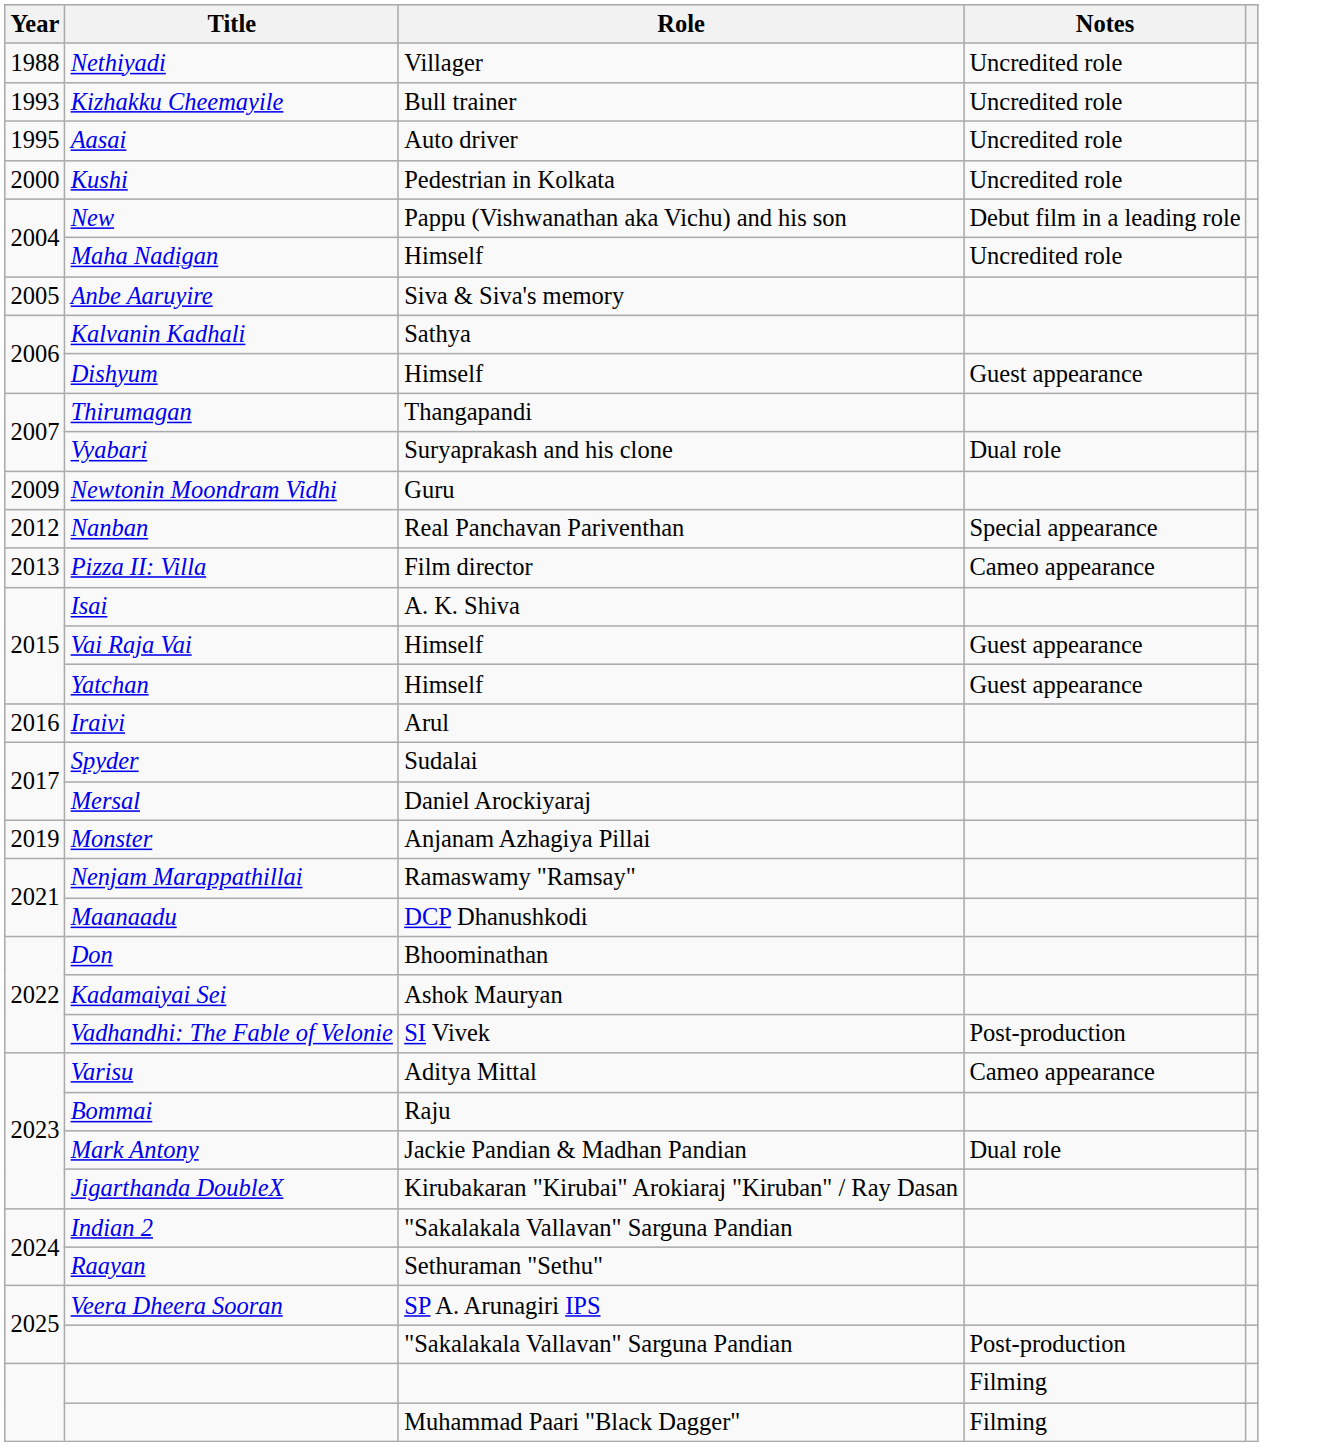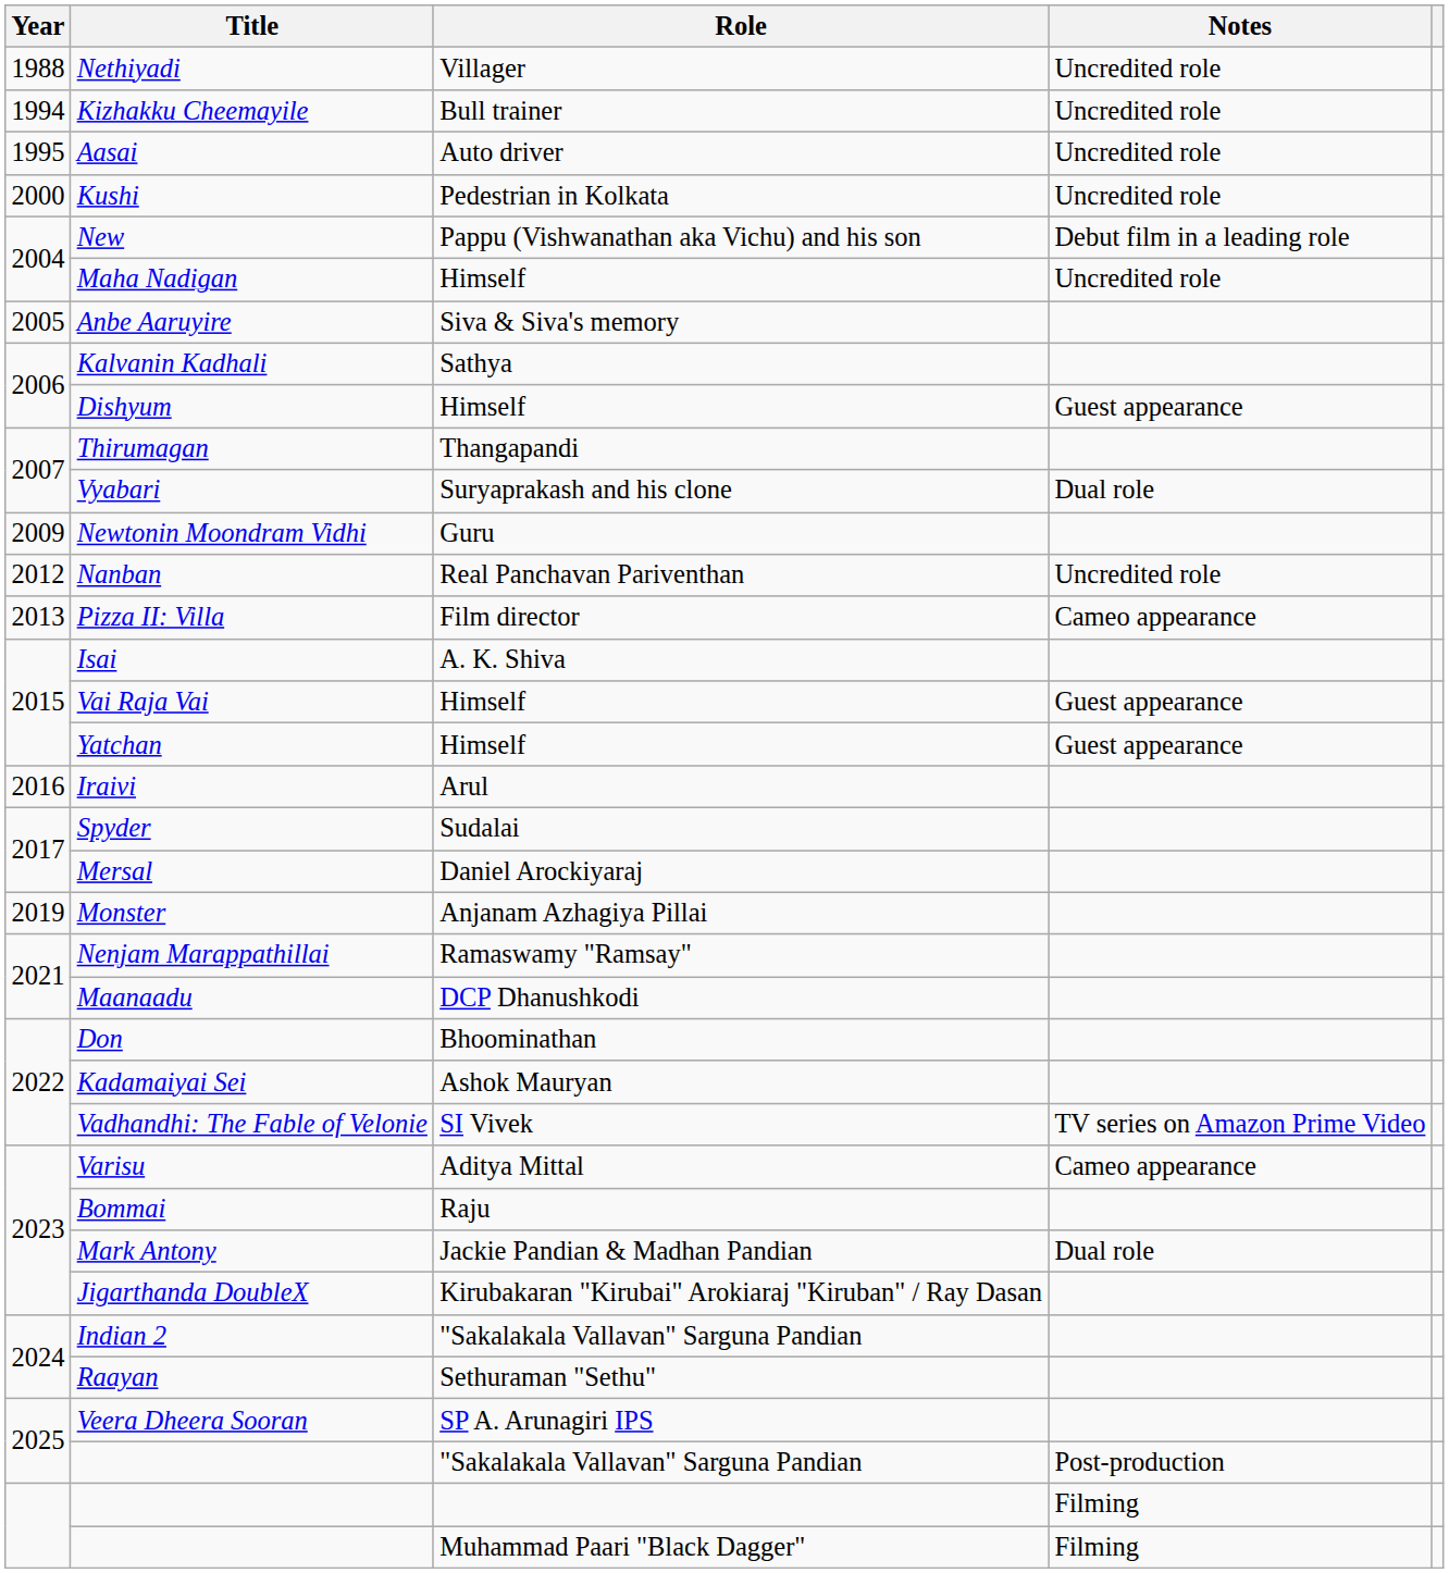 <table class="wikitable sortable">
 <tr>
 <th scope="col">Year</th>
 <th scope="col">Title</th>
 <th scope="col">Role</th>
 <th class="unsortable" scope="col">Notes</th>
 <th class="unsortable" scope="col"></th>
 </tr>
 <tr>
 <td>1988</td>
 <td><em><a href='#'>Nethiyadi</a></em></td>
 <td>Villager</td>
 <td>Uncredited role</td>
 <td></td>
 </tr>
 <tr>
-<td>1993</td>
+<td>1994</td>
 <td><em><a href='#'>Kizhakku Cheemayile</a></em></td>
 <td>Bull trainer</td>
 <td>Uncredited role</td>
 <td></td>
 </tr>
 <tr>
 <td>1995</td>
 <td><em><a href='#'>Aasai</a></em></td>
 <td>Auto driver</td>
 <td>Uncredited role</td>
 <td></td>
 </tr>
 <tr>
 <td>2000</td>
 <td><em><a href='#'>Kushi</a></em></td>
 <td>Pedestrian in Kolkata</td>
 <td>Uncredited role</td>
 <td></td>
 </tr>
 <tr>
 <td rowspan="2">2004</td>
 <td><em><a href='#'>New</a></em></td>
 <td>Pappu (Vishwanathan aka Vichu) and his son</td>
 <td>Debut film in a leading role</td>
 <td></td>
 </tr>
 <tr>
 <td><em><a href='#'>Maha Nadigan</a></em></td>
 <td>Himself</td>
 <td>Uncredited role</td>
 <td></td>
 </tr>
 <tr>
 <td>2005</td>
 <td><em><a href='#'>Anbe Aaruyire</a></em></td>
 <td>Siva & Siva's memory</td>
 <td></td>
 <td></td>
 </tr>
 <tr>
 <td rowspan="2">2006</td>
 <td><em><a href='#'>Kalvanin Kadhali</a></em></td>
 <td>Sathya</td>
 <td></td>
 <td></td>
 </tr>
 <tr>
 <td><em><a href='#'>Dishyum</a></em></td>
 <td>Himself</td>
 <td>Guest appearance</td>
 <td></td>
 </tr>
 <tr>
 <td rowspan="2">2007</td>
 <td><em><a href='#'>Thirumagan</a></em></td>
 <td>Thangapandi</td>
 <td></td>
 <td></td>
 </tr>
 <tr>
 <td><em><a href='#'>Vyabari</a></em></td>
 <td>Suryaprakash and his clone</td>
 <td>Dual role</td>
 <td></td>
 </tr>
 <tr>
 <td>2009</td>
 <td><em><a href='#'>Newtonin Moondram Vidhi</a></em></td>
 <td>Guru</td>
 <td></td>
 <td></td>
 </tr>
 <tr>
 <td>2012</td>
 <td><em><a href='#'>Nanban</a></em></td>
 <td>Real Panchavan Pariventhan</td>
-<td>Special appearance</td>
+<td>Uncredited role</td>
 <td></td>
 </tr>
 <tr>
 <td>2013</td>
 <td><em><a href='#'>Pizza II: Villa</a></em></td>
 <td>Film director</td>
 <td>Cameo appearance</td>
 <td></td>
 </tr>
 <tr>
 <td rowspan="3">2015</td>
 <td><em><a href='#'>Isai</a></em></td>
 <td>A. K. Shiva</td>
 <td></td>
 <td></td>
 </tr>
 <tr>
 <td><em><a href='#'>Vai Raja Vai</a></em></td>
 <td>Himself</td>
 <td>Guest appearance</td>
 <td></td>
 </tr>
 <tr>
 <td><em><a href='#'>Yatchan</a></em></td>
 <td>Himself</td>
 <td>Guest appearance</td>
 <td></td>
 </tr>
 <tr>
 <td rowspan="1">2016</td>
 <td><em><a href='#'>Iraivi</a></em></td>
 <td>Arul</td>
 <td></td>
 <td></td>
 </tr>
 <tr>
 <td rowspan="2">2017</td>
 <td><em><a href='#'>Spyder</a></em></td>
 <td>Sudalai</td>
 <td></td>
 <td></td>
 </tr>
 <tr>
 <td><em><a href='#'>Mersal</a></em></td>
 <td>Daniel Arockiyaraj</td>
 <td></td>
 <td></td>
 </tr>
 <tr>
 <td>2019</td>
 <td><em><a href='#'>Monster</a></em></td>
 <td>Anjanam Azhagiya Pillai</td>
 <td></td>
 <td></td>
 </tr>
 <tr>
 <td rowspan="2">2021</td>
 <td><em><a href='#'>Nenjam Marappathillai</a></em></td>
 <td>Ramaswamy "Ramsay"</td>
 <td></td>
 <td></td>
 </tr>
 <tr>
 <td><em><a href='#'>Maanaadu</a></em></td>
 <td><a href='#'>DCP</a> Dhanushkodi</td>
 <td></td>
 <td></td>
 </tr>
 <tr>
 <td rowspan="3">2022</td>
 <td><em><a href='#'>Don</a></em></td>
 <td>Bhoominathan</td>
 <td></td>
 <td></td>
 </tr>
 <tr>
 <td><em><a href='#'>Kadamaiyai Sei</a></em></td>
 <td>Ashok Mauryan</td>
 <td></td>
 <td></td>
 </tr>
 <tr>
 <td><em><a href='#'>Vadhandhi: The Fable of Velonie</a></em></td>
 <td><a href='#'>SI</a> Vivek</td>
-<td>Post-production</td>
+<td>TV series on <a href='#'>Amazon Prime Video</a></td>
 <td></td>
 </tr>
 <tr>
 <td rowspan="4">2023</td>
 <td><em><a href='#'>Varisu</a></em></td>
 <td>Aditya Mittal</td>
 <td>Cameo appearance</td>
 <td></td>
 </tr>
 <tr>
 <td><em><a href='#'>Bommai</a></em></td>
 <td>Raju</td>
 <td></td>
 <td></td>
 </tr>
 <tr>
 <td><em><a href='#'>Mark Antony</a></em></td>
 <td>Jackie Pandian & Madhan Pandian</td>
 <td>Dual role</td>
 <td></td>
 </tr>
 <tr>
 <td><em><a href='#'>Jigarthanda DoubleX</a></em></td>
 <td>Kirubakaran "Kirubai" Arokiaraj "Kiruban" / Ray Dasan</td>
 <td></td>
 <td></td>
 </tr>
 <tr>
 <td rowspan="2">2024</td>
 <td><em><a href='#'>Indian 2</a></em></td>
 <td>"Sakalakala Vallavan" Sarguna Pandian</td>
 <td></td>
 <td></td>
 </tr>
 <tr>
 <td><em><a href='#'>Raayan</a></em></td>
 <td>Sethuraman "Sethu"</td>
 <td></td>
 <td></td>
 </tr>
 <tr>
 <td rowspan="2">2025</td>
 <td><em><a href='#'>Veera Dheera Sooran</a></em></td>
 <td><a href='#'>SP</a> A. Arunagiri <a href='#'>IPS</a></td>
 <td></td>
 <td></td>
 </tr>
 <tr>
 <td></td>
 <td>"Sakalakala Vallavan" Sarguna Pandian</td>
 <td>Post-production</td>
 <td></td>
 </tr>
 <tr>
 <td rowspan="2"></td>
 <td></td>
 <td></td>
 <td>Filming</td>
 <td></td>
 </tr>
 <tr>
 <td></td>
 <td>Muhammad Paari "Black Dagger"</td>
 <td>Filming</td>
 <td></td>
 </tr>
 </table>
